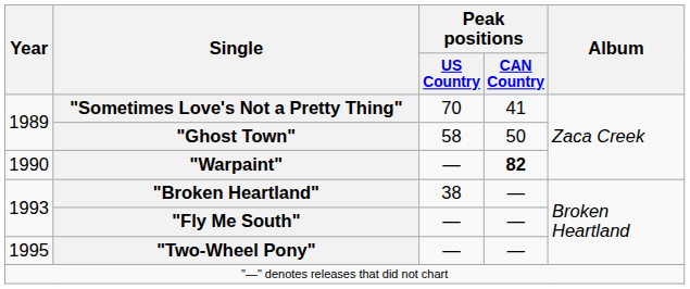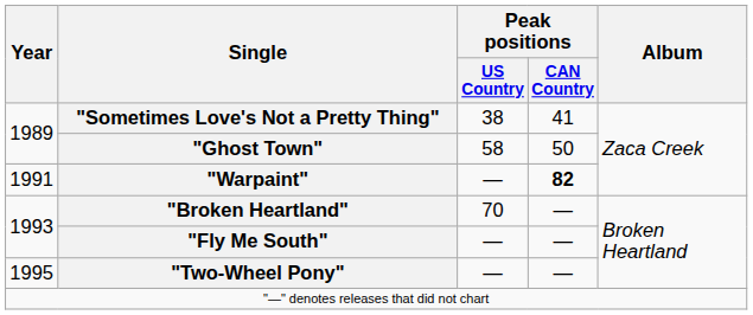 <table class="wikitable plainrowheaders" style="text-align:center;">
 <tr>
 <th rowspan="2">Year</th>
 <th rowspan="2" style="width:20em;">Single</th>
 <th colspan="2">Peak positions</th>
 <th rowspan="2">Album</th>
 </tr>
 <tr style="font-size:smaller;">
 <th width="45"><a href='#'>US Country</a></th>
 <th width="45"><a href='#'>CAN Country</a></th>
 </tr>
 <tr>
 <td rowspan="2">1989</td>
 <th scope="row">"Sometimes Love's Not a Pretty Thing"</th>
-<td>70</td>
+<td>38</td>
 <td>41</td>
 <td rowspan="3" align="left"><em>Zaca Creek</em></td>
 </tr>
 <tr>
 <th scope="row">"Ghost Town"</th>
 <td>58</td>
 <td>50</td>
 </tr>
 <tr>
-<td>1990</td>
+<td>1991</td>
 <th scope="row">"Warpaint"</th>
 <td>—</td>
 <td><strong>82</strong></td>
 </tr>
 <tr>
 <td rowspan="2">1993</td>
 <th scope="row">"Broken Heartland"</th>
-<td>38</td>
+<td>70</td>
 <td>—</td>
 <td rowspan="3" align="left"><em>Broken Heartland</em></td>
 </tr>
 <tr>
 <th scope="row">"Fly Me South"</th>
 <td>—</td>
 <td>—</td>
 </tr>
 <tr>
 <td>1995</td>
 <th scope="row">"Two-Wheel Pony"</th>
 <td>—</td>
 <td>—</td>
 </tr>
 <tr>
 <td colspan="5" style="font-size: 8pt">"—" denotes releases that did not chart</td>
 </tr>
 </table>
